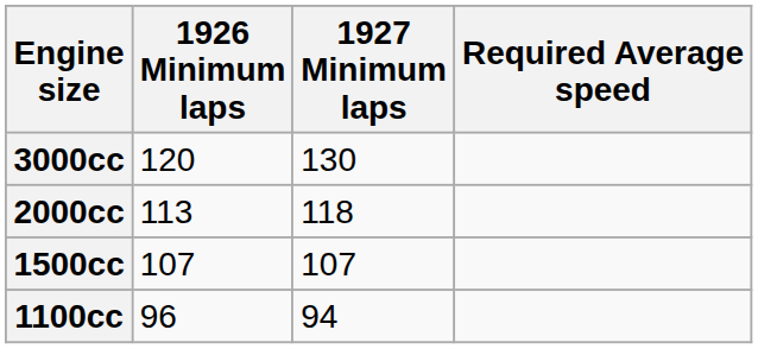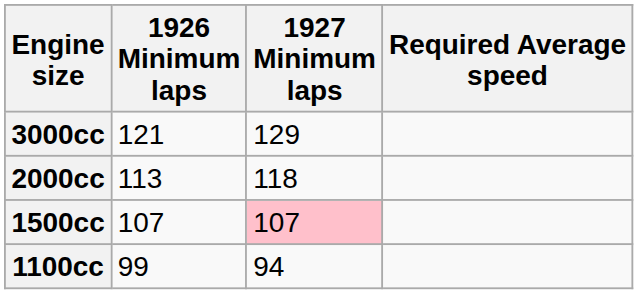 <table class="wikitable" style="font-size: 95%">
 <tr>
 <th>Engine<br> size</th>
 <th>1926<br>Minimum<br> laps</th>
 <th>1927<br>Minimum<br> laps</th>
 <th>Required Average<br> speed</th>
 </tr>
 <tr>
 <th>3000cc</th>
-<td>120</td>
-<td>130</td>
+<td>121</td>
+<td>129</td>
 <td></td>
 </tr>
 <tr>
 <th>2000cc</th>
 <td>113</td>
 <td>118</td>
 <td></td>
 </tr>
 <tr>
 <th>1500cc</th>
 <td>107</td>
-<td>107</td>
+<td style="background: pink;">107</td>
 <td></td>
 </tr>
 <tr>
 <th>1100cc</th>
-<td>96</td>
+<td>99</td>
 <td>94</td>
 <td></td>
 </tr>
 </table>
